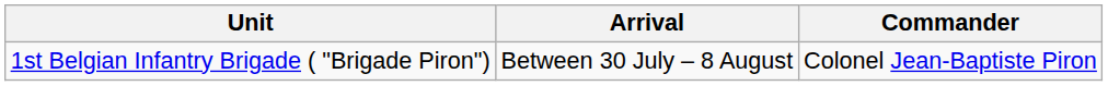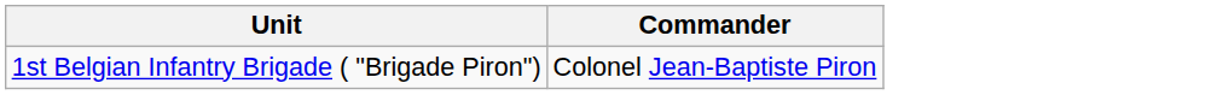 <table class="wikitable">
 <tr>
 <th>Unit</th>
-<th>Arrival</th>
 <th>Commander</th>
 </tr>
 <tr>
 <td><a href='#'>1st Belgian Infantry Brigade</a> ( "Brigade Piron")</td>
-<td>Between 30 July – 8 August</td>
 <td>Colonel <a href='#'>Jean-Baptiste Piron</a></td>
 </tr>
 </table>
